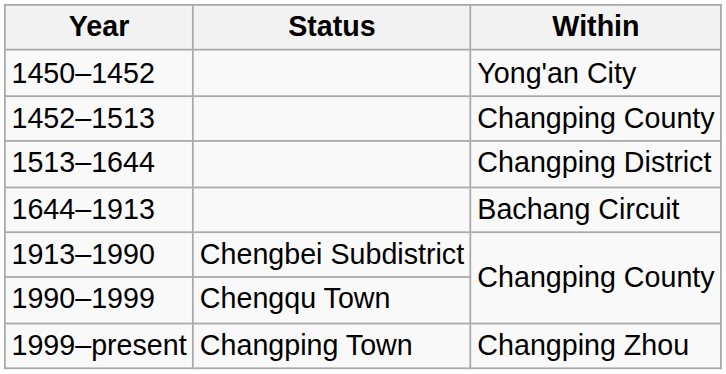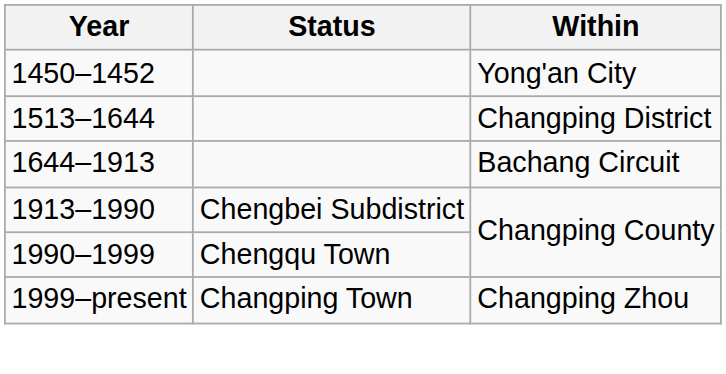 <table class="wikitable">
 <tr>
 <th>Year</th>
 <th>Status</th>
 <th>Within</th>
 </tr>
 <tr>
 <td>1450–1452</td>
 <td></td>
 <td>Yong'an City</td>
-</tr>
-<tr>
-<td>1452–1513</td>
-<td></td>
-<td>Changping County</td>
 </tr>
 <tr>
 <td>1513–1644</td>
 <td></td>
 <td>Changping District</td>
 </tr>
 <tr>
 <td>1644–1913</td>
 <td></td>
 <td>Bachang Circuit</td>
 </tr>
 <tr>
 <td>1913–1990</td>
 <td>Chengbei Subdistrict</td>
 <td rowspan="2">Changping County</td>
 </tr>
 <tr>
 <td>1990–1999</td>
 <td>Chengqu Town</td>
 </tr>
 <tr>
 <td>1999–present</td>
 <td>Changping Town</td>
 <td>Changping Zhou</td>
 </tr>
 </table>
